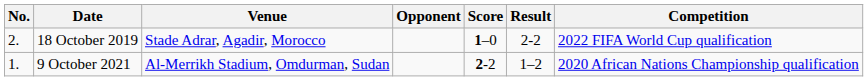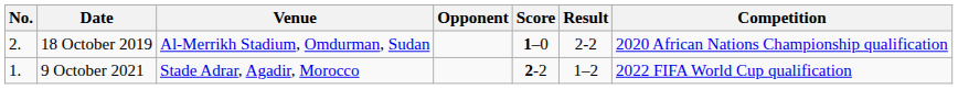 <table class="wikitable">
 <tr>
 <th>No.</th>
 <th>Date</th>
 <th>Venue</th>
 <th>Opponent</th>
 <th>Score</th>
 <th>Result</th>
 <th>Competition</th>
 </tr>
 <tr>
 <td>2.</td>
 <td>18 October 2019</td>
-<td><a href='#'>Stade Adrar</a>, <a href='#'>Agadir</a>, <a href='#'>Morocco</a></td>
+<td><a href='#'>Al-Merrikh Stadium</a>, <a href='#'>Omdurman</a>, <a href='#'>Sudan</a></td>
 <td></td>
 <td align=center><strong>1</strong>–0</td>
 <td align=Center>2-2</td>
-<td><a href='#'>2022 FIFA World Cup qualification</a></td>
+<td><a href='#'>2020 African Nations Championship qualification</a></td>
 </tr>
 <tr>
 <td>1.</td>
 <td>9 October 2021</td>
-<td><a href='#'>Al-Merrikh Stadium</a>, <a href='#'>Omdurman</a>, <a href='#'>Sudan</a></td>
+<td><a href='#'>Stade Adrar</a>, <a href='#'>Agadir</a>, <a href='#'>Morocco</a></td>
 <td></td>
 <td align=center><strong>2</strong>-2</td>
 <td align=center>1–2</td>
-<td><a href='#'>2020 African Nations Championship qualification</a></td>
+<td><a href='#'>2022 FIFA World Cup qualification</a></td>
 </tr>
 </table>
